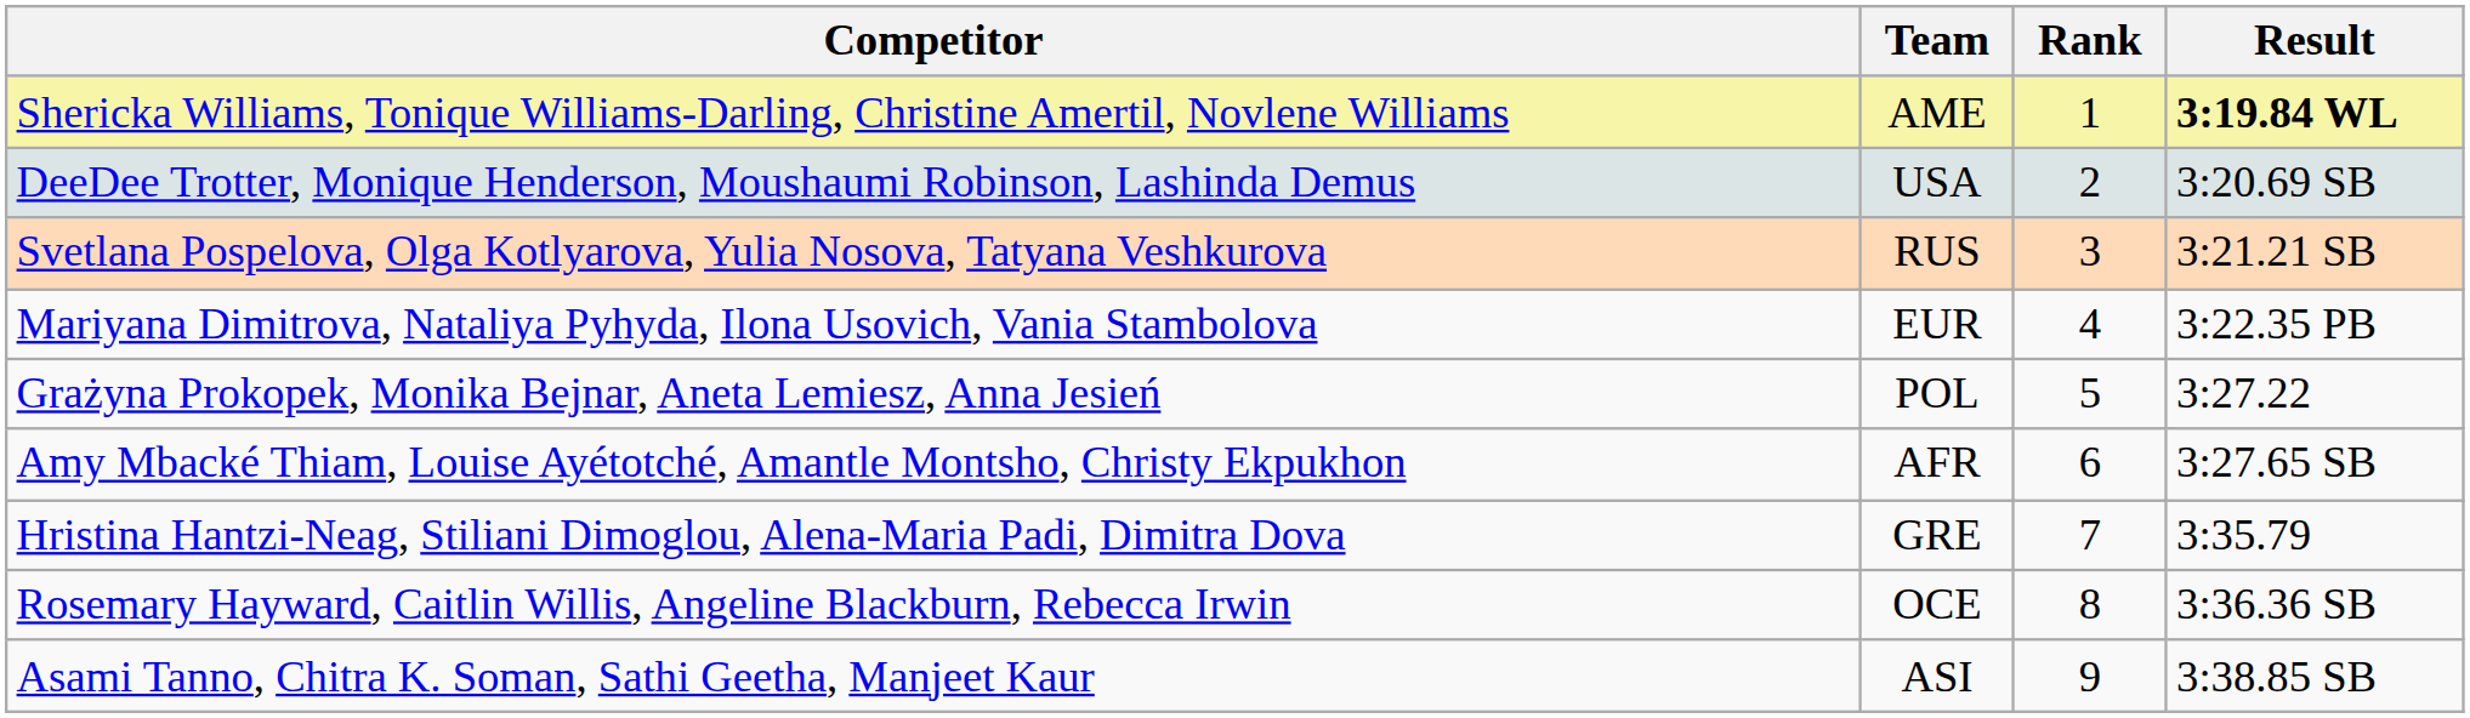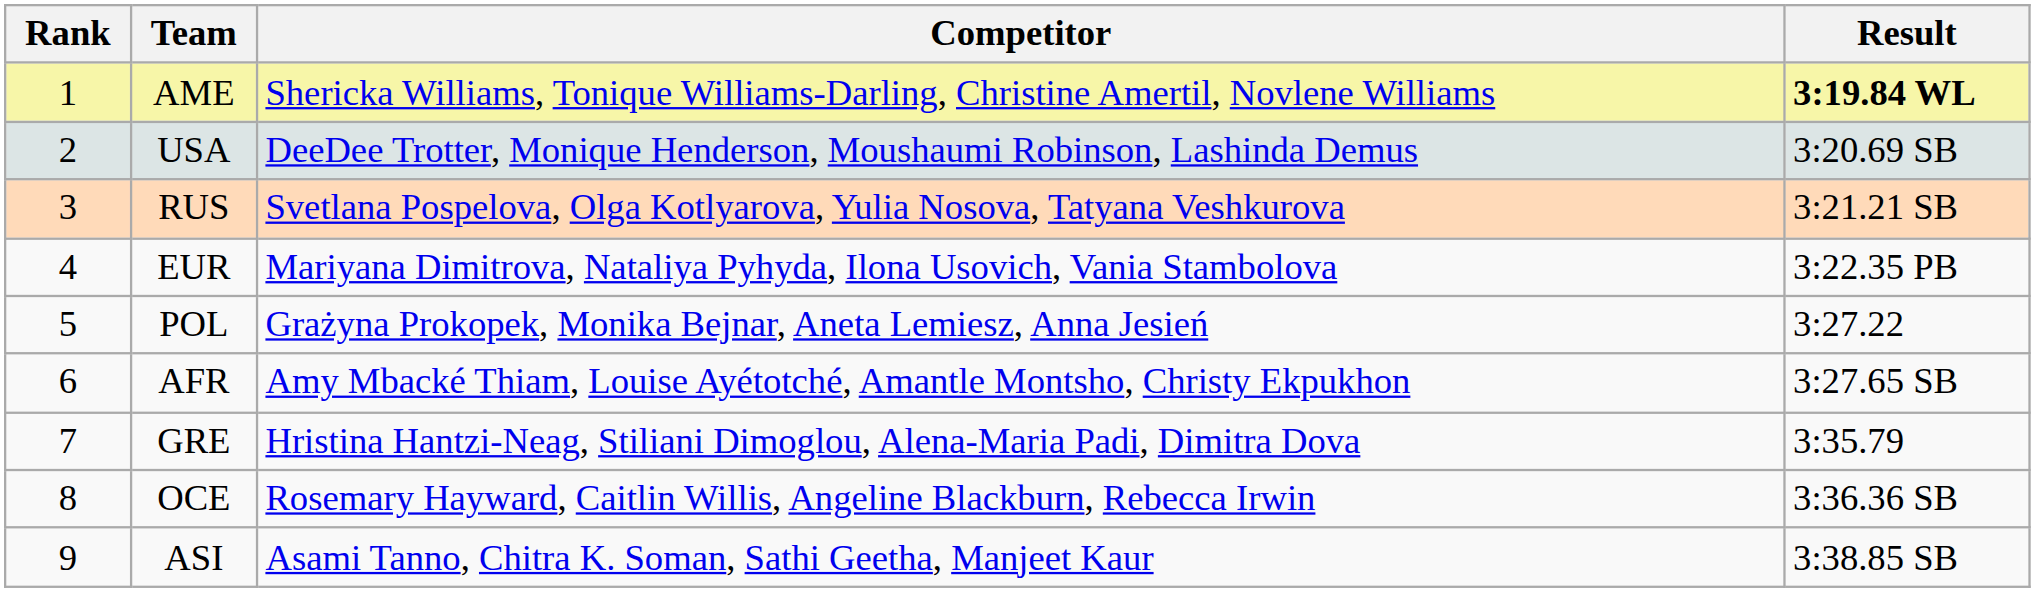 <table class="wikitable" width=70% style=text-align:center>
 <tr>
+<th>Rank</th>
+<th>Team</th>
 <th>Competitor</th>
-<th>Team</th>
-<th>Rank</th>
 <th>Result</th>
 </tr>
 <tr bgcolor="#F7F6A8">
+<td>1</td>
+<td>AME</td>
 <td align="left"><a href='#'>Shericka Williams</a>, <a href='#'>Tonique Williams-Darling</a>, <a href='#'>Christine Amertil</a>, <a href='#'>Novlene Williams</a></td>
-<td>AME</td>
-<td>1</td>
 <td align="left"><strong>3:19.84 WL</strong></td>
 </tr>
 <tr bgcolor="#DCE5E5">
+<td>2</td>
+<td>USA</td>
 <td align="left"><a href='#'>DeeDee Trotter</a>, <a href='#'>Monique Henderson</a>, <a href='#'>Moushaumi Robinson</a>, <a href='#'>Lashinda Demus</a></td>
-<td>USA</td>
-<td>2</td>
 <td align="left">3:20.69 SB</td>
 </tr>
 <tr bgcolor="#FFDAB9">
+<td>3</td>
+<td>RUS</td>
 <td align="left"><a href='#'>Svetlana Pospelova</a>, <a href='#'>Olga Kotlyarova</a>, <a href='#'>Yulia Nosova</a>, <a href='#'>Tatyana Veshkurova</a></td>
-<td>RUS</td>
-<td>3</td>
 <td align="left">3:21.21 SB</td>
 </tr>
 <tr>
+<td>4</td>
+<td>EUR</td>
 <td align="left"><a href='#'>Mariyana Dimitrova</a>, <a href='#'>Nataliya Pyhyda</a>, <a href='#'>Ilona Usovich</a>, <a href='#'>Vania Stambolova</a></td>
-<td>EUR</td>
-<td>4</td>
 <td align="left">3:22.35 PB</td>
 </tr>
 <tr>
+<td>5</td>
+<td>POL</td>
 <td align="left"><a href='#'>Grażyna Prokopek</a>, <a href='#'>Monika Bejnar</a>, <a href='#'>Aneta Lemiesz</a>, <a href='#'>Anna Jesień</a></td>
-<td>POL</td>
-<td>5</td>
 <td align="left">3:27.22</td>
 </tr>
 <tr>
+<td>6</td>
+<td>AFR</td>
 <td align="left"><a href='#'>Amy Mbacké Thiam</a>, <a href='#'>Louise Ayétotché</a>, <a href='#'>Amantle Montsho</a>, <a href='#'>Christy Ekpukhon</a></td>
-<td>AFR</td>
-<td>6</td>
 <td align="left">3:27.65 SB</td>
 </tr>
 <tr>
+<td>7</td>
+<td>GRE</td>
 <td align="left"><a href='#'>Hristina Hantzi-Neag</a>, <a href='#'>Stiliani Dimoglou</a>, <a href='#'>Alena-Maria Padi</a>, <a href='#'>Dimitra Dova</a></td>
-<td>GRE</td>
-<td>7</td>
 <td align="left">3:35.79</td>
 </tr>
 <tr>
+<td>8</td>
+<td>OCE</td>
 <td align="left"><a href='#'>Rosemary Hayward</a>, <a href='#'>Caitlin Willis</a>, <a href='#'>Angeline Blackburn</a>, <a href='#'>Rebecca Irwin</a></td>
-<td>OCE</td>
-<td>8</td>
 <td align="left">3:36.36 SB</td>
 </tr>
 <tr>
+<td>9</td>
+<td>ASI</td>
 <td align="left"><a href='#'>Asami Tanno</a>, <a href='#'>Chitra K. Soman</a>, <a href='#'>Sathi Geetha</a>, <a href='#'>Manjeet Kaur</a></td>
-<td>ASI</td>
-<td>9</td>
 <td align="left">3:38.85 SB</td>
 </tr>
 </table>
